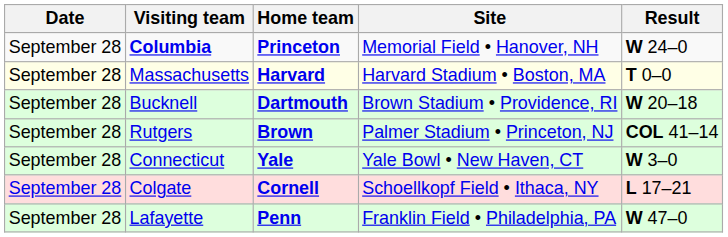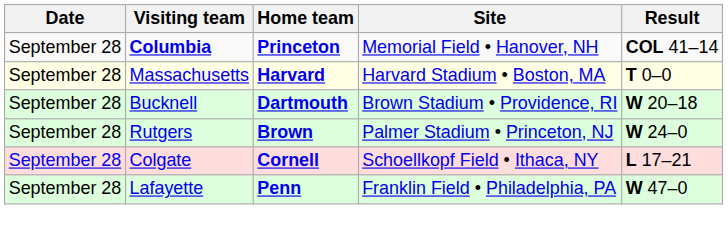 <table class="wikitable">
 <tr>
 <th>Date</th>
 <th>Visiting team</th>
 <th>Home team</th>
 <th>Site</th>
 <th>Result</th>
 </tr>
 <tr>
 <td>September 28</td>
 <td><strong><a href='#'>Columbia</a></strong></td>
 <td><strong><a href='#'>Princeton</a></strong></td>
 <td><a href='#'>Memorial Field</a> • <a href='#'>Hanover, NH</a></td>
-<td><strong>W</strong> 24–0</td>
+<td><strong>COL</strong> 41–14</td>
 </tr>
 <tr style="background:#FFFFE6;">
 <td>September 28</td>
 <td><a href='#'>Massachusetts</a></td>
 <td><strong><a href='#'>Harvard</a></strong></td>
 <td><a href='#'>Harvard Stadium</a> • <a href='#'>Boston, MA</a></td>
 <td><strong>T</strong> 0–0</td>
 </tr>
 <tr style="background:#DDFFDD;">
 <td>September 28</td>
 <td><a href='#'>Bucknell</a></td>
 <td><strong><a href='#'>Dartmouth</a></strong></td>
 <td><a href='#'>Brown Stadium</a> • <a href='#'>Providence, RI</a></td>
 <td><strong>W</strong> 20–18</td>
 </tr>
 <tr style="background:#DDFFDD;">
 <td>September 28</td>
 <td><a href='#'>Rutgers</a></td>
 <td><strong><a href='#'>Brown</a></strong></td>
 <td><a href='#'>Palmer Stadium</a> • <a href='#'>Princeton, NJ</a></td>
-<td><strong>COL</strong> 41–14</td>
-</tr>
-<tr style="background:#DDFFDD;">
-<td>September 28</td>
-<td><a href='#'>Connecticut</a></td>
-<td><strong><a href='#'>Yale</a></strong></td>
-<td><a href='#'>Yale Bowl</a> • <a href='#'>New Haven, CT</a></td>
-<td><strong>W</strong> 3–0</td>
+<td><strong>W</strong> 24–0</td>
 </tr>
 <tr style="background:#FFDDDD;">
 <td><a href='#'>September 28</a></td>
 <td><a href='#'>Colgate</a></td>
 <td><strong><a href='#'>Cornell</a></strong></td>
 <td><a href='#'>Schoellkopf Field</a> • <a href='#'>Ithaca, NY</a></td>
 <td><strong>L</strong> 17–21</td>
 </tr>
 <tr style="background:#DDFFDD;">
 <td>September 28</td>
 <td><a href='#'>Lafayette</a></td>
 <td><strong><a href='#'>Penn</a></strong></td>
 <td><a href='#'>Franklin Field</a> • <a href='#'>Philadelphia, PA</a></td>
 <td><strong>W</strong> 47–0</td>
 </tr>
 </table>
